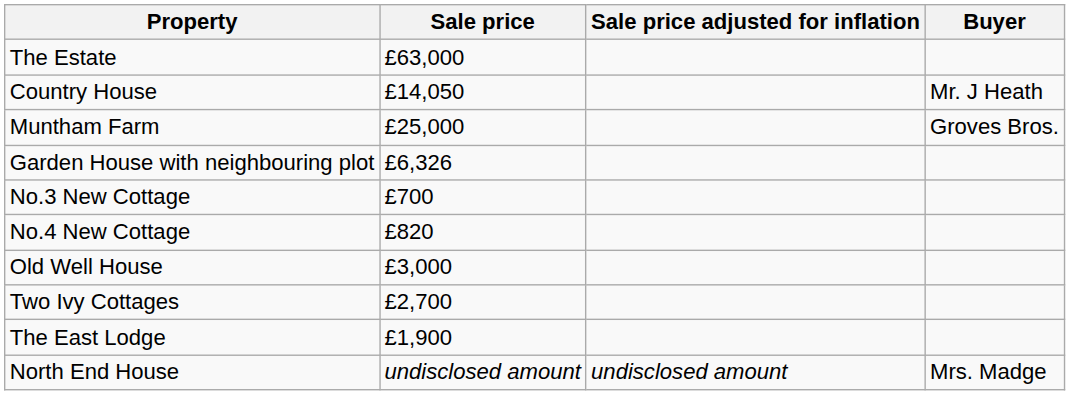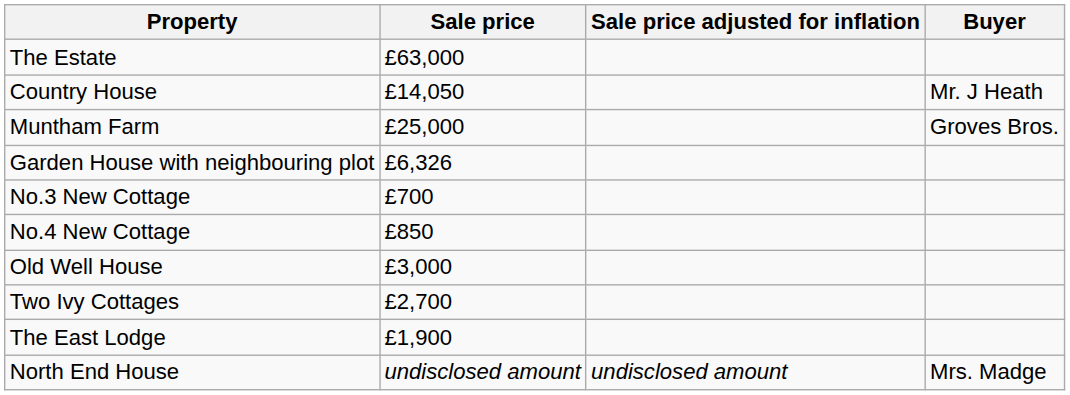 <table class="wikitable sortable">
 <tr>
 <th>Property</th>
 <th>Sale price</th>
 <th>Sale price adjusted for inflation</th>
 <th>Buyer</th>
 </tr>
 <tr>
 <td>The Estate</td>
 <td>£63,000</td>
 <td></td>
 <td></td>
 </tr>
 <tr>
 <td>Country House</td>
 <td>£14,050</td>
 <td></td>
 <td>Mr. J Heath</td>
 </tr>
 <tr>
 <td>Muntham Farm</td>
 <td>£25,000</td>
 <td></td>
 <td>Groves Bros.</td>
 </tr>
 <tr>
 <td>Garden House with neighbouring plot</td>
 <td>£6,326</td>
 <td></td>
 <td></td>
 </tr>
 <tr>
 <td>No.3 New Cottage</td>
 <td>£700</td>
 <td></td>
 <td></td>
 </tr>
 <tr>
 <td>No.4 New Cottage</td>
-<td>£820</td>
+<td>£850</td>
 <td></td>
 <td></td>
 </tr>
 <tr>
 <td>Old Well House</td>
 <td>£3,000</td>
 <td></td>
 <td></td>
 </tr>
 <tr>
 <td>Two Ivy Cottages</td>
 <td>£2,700</td>
 <td></td>
 <td></td>
 </tr>
 <tr>
 <td>The East Lodge</td>
 <td>£1,900</td>
 <td></td>
 <td></td>
 </tr>
 <tr>
 <td>North End House</td>
 <td><em>undisclosed amount</em></td>
 <td><em>undisclosed amount</em></td>
 <td>Mrs. Madge</td>
 </tr>
 </table>
